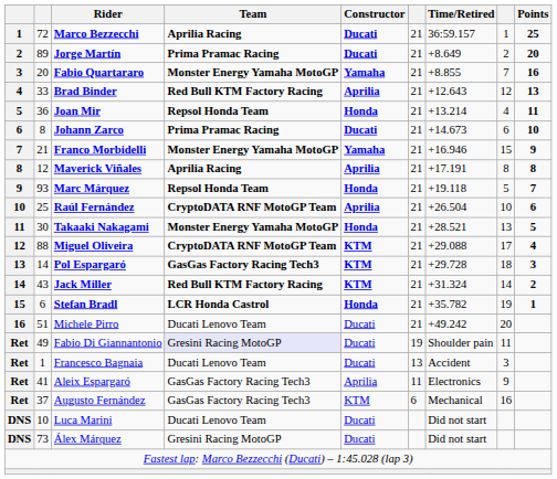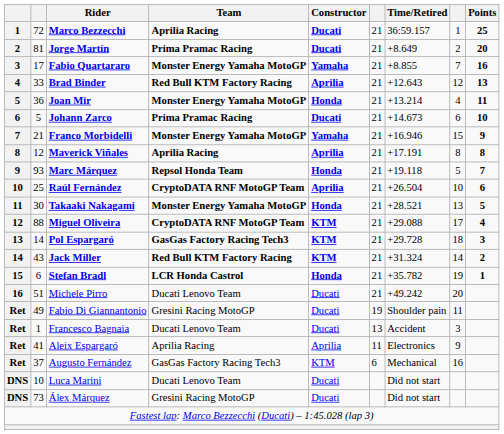 <table class="wikitable sortable" style="font-size: 85%;">
 <tr>
 <th scope="col"></th>
 <th scope="col"></th>
 <th scope="col">Rider</th>
 <th scope="col">Team</th>
 <th scope="col">Constructor</th>
 <th scope="col" class="unsortable"></th>
 <th scope="col" class="unsortable">Time/Retired</th>
 <th scope="col"></th>
 <th scope="col">Points</th>
 </tr>
 <tr>
 <th scope="row">1</th>
 <td align="center">72</td>
 <td data-sort-value="bez"> <strong><a href='#'>Marco Bezzecchi</a></strong></td>
 <td><strong>Aprilia Racing</strong></td>
 <td><strong><a href='#'>Ducati</a></strong></td>
 <td>21</td>
 <td>36:59.157</td>
 <td align="center">1</td>
 <td align="center"><strong>25</strong></td>
 </tr>
 <tr>
 <th scope="row">2</th>
-<td align="center">89</td>
+<td align="center">81</td>
 <td data-sort-value="mart"> <strong><a href='#'>Jorge Martín</a></strong></td>
 <td><strong>Prima Pramac Racing</strong></td>
 <td><strong><a href='#'>Ducati</a></strong></td>
 <td>21</td>
 <td>+8.649</td>
 <td align="center">2</td>
 <td align="center"><strong>20</strong></td>
 </tr>
 <tr>
 <th scope="row">3</th>
-<td align="center">20</td>
+<td align="center">17</td>
 <td data-sort-value="qua"> <strong><a href='#'>Fabio Quartararo</a></strong></td>
 <td><strong>Monster Energy Yamaha MotoGP</strong></td>
 <td><strong><a href='#'>Yamaha</a></strong></td>
 <td>21</td>
 <td>+8.855</td>
 <td align="center">7</td>
 <td align="center"><strong>16</strong></td>
 </tr>
 <tr>
 <th scope="row">4</th>
 <td align="center">33</td>
 <td data-sort-value="bin"> <strong><a href='#'>Brad Binder</a></strong></td>
 <td><strong>Red Bull KTM Factory Racing</strong></td>
 <td><strong><a href='#'>Aprilia</a></strong></td>
 <td>21</td>
 <td>+12.643</td>
 <td align="center">12</td>
 <td align="center"><strong>13</strong></td>
 </tr>
 <tr>
 <th scope="row">5</th>
 <td align="center">36</td>
 <td data-sort-value="mir"> <strong><a href='#'>Joan Mir</a></strong></td>
-<td><strong>Repsol Honda Team</strong></td>
+<td><strong>Monster Energy Yamaha MotoGP</strong></td>
 <td><strong><a href='#'>Honda</a></strong></td>
 <td>21</td>
 <td>+13.214</td>
 <td align="center">4</td>
 <td align="center"><strong>11</strong></td>
 </tr>
 <tr>
 <th scope="row">6</th>
-<td align="center">8</td>
+<td align="center">5</td>
 <td data-sort-value="zar"> <strong><a href='#'>Johann Zarco</a></strong></td>
 <td><strong>Prima Pramac Racing</strong></td>
 <td><strong><a href='#'>Ducati</a></strong></td>
 <td>21</td>
 <td>+14.673</td>
 <td align="center">6</td>
 <td align="center"><strong>10</strong></td>
 </tr>
 <tr>
 <th scope="row">7</th>
 <td align="center">21</td>
 <td data-sort-value="mor"> <strong><a href='#'>Franco Morbidelli</a></strong></td>
 <td><strong>Monster Energy Yamaha MotoGP</strong></td>
 <td><strong><a href='#'>Yamaha</a></strong></td>
 <td>21</td>
 <td>+16.946</td>
 <td align="center">15</td>
 <td align="center"><strong>9</strong></td>
 </tr>
 <tr>
 <th scope="row">8</th>
 <td align="center">12</td>
 <td data-sort-value="vin"> <strong><a href='#'>Maverick Viñales</a></strong></td>
 <td><strong>Aprilia Racing</strong></td>
 <td><strong><a href='#'>Aprilia</a></strong></td>
 <td>21</td>
 <td>+17.191</td>
 <td align="center">8</td>
 <td align="center"><strong>8</strong></td>
 </tr>
 <tr>
 <th scope="row">9</th>
 <td align="center">93</td>
 <td data-sort-value="marqm"> <strong><a href='#'>Marc Márquez</a></strong></td>
 <td><strong>Repsol Honda Team</strong></td>
 <td><strong><a href='#'>Honda</a></strong></td>
 <td>21</td>
 <td>+19.118</td>
 <td align="center">5</td>
 <td align="center"><strong>7</strong></td>
 </tr>
 <tr>
 <th scope="row">10</th>
 <td align="center">25</td>
 <td data-sort-value="ferr"> <strong><a href='#'>Raúl Fernández</a></strong></td>
 <td><strong>CryptoDATA RNF MotoGP Team</strong></td>
 <td><strong><a href='#'>Aprilia</a></strong></td>
 <td>21</td>
 <td>+26.504</td>
 <td align="center">10</td>
 <td align="center"><strong>6</strong></td>
 </tr>
 <tr>
 <th scope="row">11</th>
 <td align="center">30</td>
 <td data-sort-value="nak"> <strong><a href='#'>Takaaki Nakagami</a></strong></td>
 <td><strong>Monster Energy Yamaha MotoGP</strong></td>
 <td><strong><a href='#'>Honda</a></strong></td>
 <td>21</td>
 <td>+28.521</td>
 <td align="center">13</td>
 <td align="center"><strong>5</strong></td>
 </tr>
 <tr>
 <th scope="row">12</th>
 <td align="center">88</td>
 <td data-sort-value="oli"> <strong><a href='#'>Miguel Oliveira</a></strong></td>
 <td><strong>CryptoDATA RNF MotoGP Team</strong></td>
 <td><strong><a href='#'>KTM</a></strong></td>
 <td>21</td>
 <td>+29.088</td>
 <td align="center">17</td>
 <td align="center"><strong>4</strong></td>
 </tr>
 <tr>
 <th scope="row">13</th>
 <td align="center">14</td>
 <td data-sort-value="espp"> <strong><a href='#'>Pol Espargaró</a></strong></td>
 <td><strong>GasGas Factory Racing Tech3</strong></td>
 <td><strong><a href='#'>KTM</a></strong></td>
 <td>21</td>
 <td>+29.728</td>
 <td align="center">18</td>
 <td align="center"><strong>3</strong></td>
 </tr>
 <tr>
 <th scope="row">14</th>
 <td align="center">43</td>
 <td data-sort-value="mil"> <strong><a href='#'>Jack Miller</a></strong></td>
 <td><strong>Red Bull KTM Factory Racing</strong></td>
 <td><strong><a href='#'>KTM</a></strong></td>
 <td>21</td>
 <td>+31.324</td>
 <td align="center">14</td>
 <td align="center"><strong>2</strong></td>
 </tr>
 <tr>
 <th scope="row">15</th>
 <td align="center">6</td>
 <td data-sort-value="bra"> <strong><a href='#'>Stefan Bradl</a></strong></td>
 <td><strong>LCR Honda Castrol</strong></td>
 <td><strong><a href='#'>Honda</a></strong></td>
 <td>21</td>
 <td>+35.782</td>
 <td align="center">19</td>
 <td align="center"><strong>1</strong></td>
 </tr>
 <tr>
 <th scope="row">16</th>
 <td align="center">51</td>
 <td data-sort-value="pir"> <a href='#'>Michele Pirro</a></td>
 <td>Ducati Lenovo Team</td>
 <td><a href='#'>Ducati</a></td>
 <td>21</td>
 <td>+49.242</td>
 <td align="center">20</td>
 <td></td>
 </tr>
 <tr>
 <th scope="row">Ret</th>
 <td align="center">49</td>
 <td data-sort-value="dig"> <a href='#'>Fabio Di Giannantonio</a></td>
-<td style="background: lavender;">Gresini Racing MotoGP</td>
+<td>Gresini Racing MotoGP</td>
 <td><a href='#'>Ducati</a></td>
 <td>19</td>
 <td>Shoulder pain</td>
 <td align="center">11</td>
 <td></td>
 </tr>
 <tr>
 <th scope="row">Ret</th>
 <td align="center">1</td>
 <td data-sort-value="bag"> <a href='#'>Francesco Bagnaia</a></td>
 <td>Ducati Lenovo Team</td>
 <td><a href='#'>Ducati</a></td>
 <td>13</td>
 <td>Accident</td>
 <td align="center">3</td>
 <td></td>
 </tr>
 <tr>
 <th scope="row">Ret</th>
 <td align="center">41</td>
 <td data-sort-value="espa"> <a href='#'>Aleix Espargaró</a></td>
-<td>GasGas Factory Racing Tech3</td>
+<td>Aprilia Racing</td>
 <td><a href='#'>Aprilia</a></td>
 <td>11</td>
 <td>Electronics</td>
 <td align="center">9</td>
 <td></td>
 </tr>
 <tr>
 <th scope="row">Ret</th>
 <td align="center">37</td>
 <td data-sort-value="fera"> <a href='#'>Augusto Fernández</a></td>
 <td>GasGas Factory Racing Tech3</td>
 <td><a href='#'>KTM</a></td>
 <td>6</td>
 <td>Mechanical</td>
 <td align="center">16</td>
 <td></td>
 </tr>
 <tr>
 <th scope="row">DNS</th>
 <td align="center">10</td>
 <td data-sort-value="mari"> <a href='#'>Luca Marini</a></td>
 <td>Ducati Lenovo Team</td>
 <td><a href='#'>Ducati</a></td>
 <td></td>
 <td>Did not start</td>
 <td align="center"></td>
 <td></td>
 </tr>
 <tr>
 <th scope="row">DNS</th>
 <td align="center">73</td>
 <td data-sort-value="marqa"> <a href='#'>Álex Márquez</a></td>
 <td>Gresini Racing MotoGP</td>
 <td><a href='#'>Ducati</a></td>
 <td></td>
 <td>Did not start</td>
 <td align="center"></td>
 <td></td>
 </tr>
 <tr class="sortbottom">
 <td colspan="9" style="text-align:center"><em><a href='#'>Fastest lap</a>:  <a href='#'>Marco Bezzecchi</a> (<a href='#'>Ducati</a>) – 1:45.028 (lap 3)</em></td>
 </tr>
 <tr>
 <th colspan=9></th>
 </tr>
 </table>
